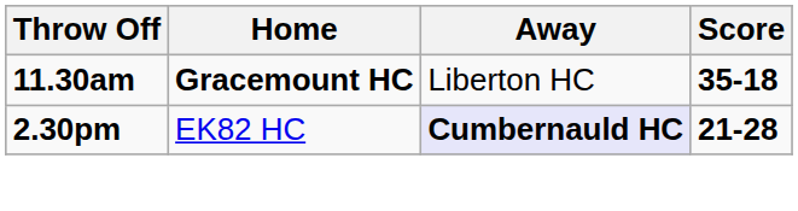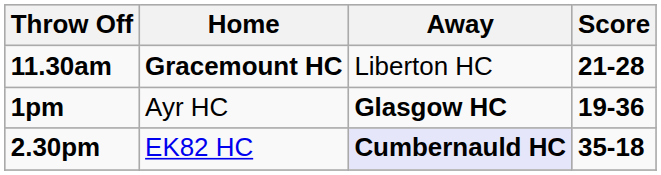 <table class="wikitable">
 <tr>
 <th><strong>Throw Off</strong></th>
 <th><strong>Home</strong></th>
 <th><strong>Away</strong></th>
 <th><strong>Score</strong></th>
 </tr>
 <tr>
 <td><strong>11.30am</strong></td>
 <td><strong>Gracemount HC</strong></td>
 <td>Liberton HC</td>
-<td><strong>35-18</strong></td>
+<td><strong>21-28</strong></td>
+</tr>
+<tr>
+<td><strong>1pm</strong></td>
+<td>Ayr HC</td>
+<td><strong>Glasgow HC</strong></td>
+<td><strong>19-36</strong></td>
 </tr>
 <tr>
 <td><strong>2.30pm</strong></td>
 <td><a href='#'>EK82 HC</a></td>
 <td style="background: lavender;"><strong>Cumbernauld HC</strong></td>
-<td><strong>21-28</strong></td>
+<td><strong>35-18</strong></td>
 </tr>
 </table>
